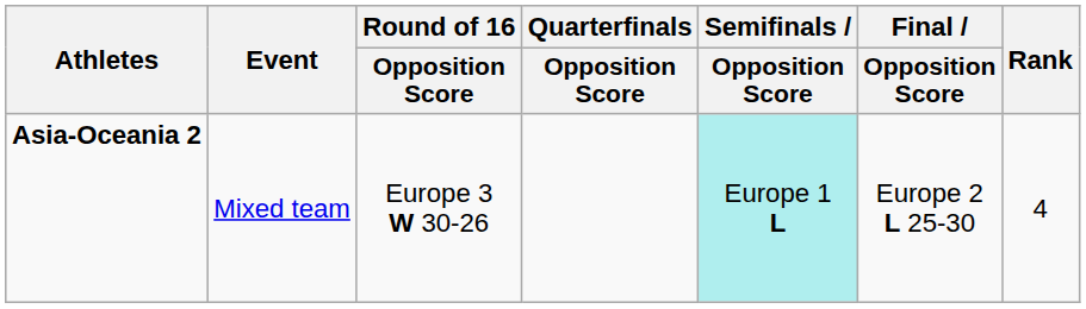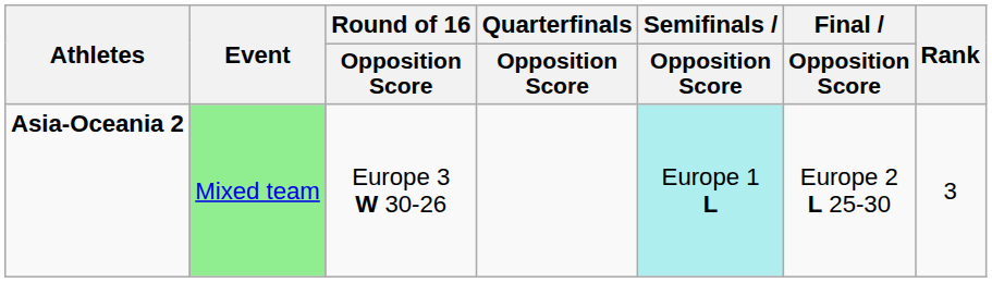 <table class=wikitable style="font-size:90%">
 <tr>
 <th rowspan="2">Athletes</th>
 <th rowspan="2">Event</th>
 <th>Round of 16</th>
 <th>Quarterfinals</th>
 <th>Semifinals / </th>
 <th>Final / </th>
 <th rowspan=2>Rank</th>
 </tr>
 <tr style="font-size:95%">
 <th>Opposition<br>Score</th>
 <th>Opposition<br>Score</th>
 <th>Opposition<br>Score</th>
 <th>Opposition<br>Score</th>
 </tr>
 <tr align=center>
 <td align=left><strong>Asia-Oceania 2</strong><br><br><br><br><br><br></td>
-<td align=left><a href='#'>Mixed team</a></td>
+<td align=left style="background: lightgreen;"><a href='#'>Mixed team</a></td>
 <td>Europe 3<br><strong>W</strong> 30-26</td>
 <td></td>
 <td style="background: paleturquoise;">Europe 1<br><strong>L</strong></td>
 <td>Europe 2<br><strong>L</strong> 25-30</td>
-<td>4</td>
+<td>3</td>
 </tr>
 </table>
